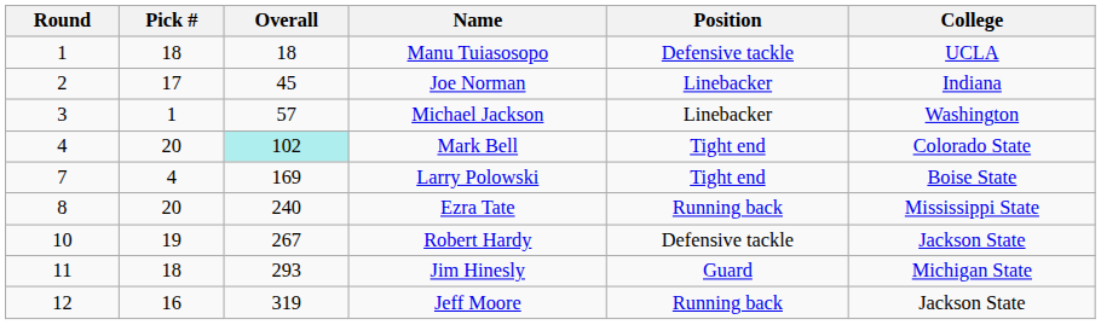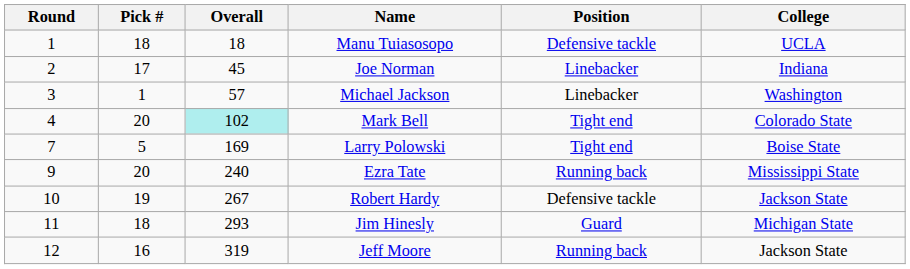 <table class="wikitable sortable sortable" style="width: 100%; text-align:center">
 <tr>
 <th>Round</th>
 <th>Pick #</th>
 <th>Overall</th>
 <th>Name</th>
 <th>Position</th>
 <th>College</th>
 </tr>
 <tr>
 <td>1</td>
 <td>18</td>
 <td>18</td>
 <td><a href='#'>Manu Tuiasosopo</a></td>
 <td><a href='#'>Defensive tackle</a></td>
 <td><a href='#'>UCLA</a></td>
 </tr>
 <tr>
 <td>2</td>
 <td>17</td>
 <td>45</td>
 <td><a href='#'>Joe Norman</a></td>
 <td><a href='#'>Linebacker</a></td>
 <td><a href='#'>Indiana</a></td>
 </tr>
 <tr>
 <td>3</td>
 <td>1</td>
 <td>57</td>
 <td><a href='#'>Michael Jackson</a></td>
 <td>Linebacker</td>
 <td><a href='#'>Washington</a></td>
 </tr>
 <tr>
 <td>4</td>
 <td>20</td>
 <td style="background: paleturquoise;">102</td>
 <td><a href='#'>Mark Bell</a></td>
 <td><a href='#'>Tight end</a></td>
 <td><a href='#'>Colorado State</a></td>
 </tr>
 <tr>
 <td>7</td>
-<td>4</td>
+<td>5</td>
 <td>169</td>
 <td><a href='#'>Larry Polowski</a></td>
 <td><a href='#'>Tight end</a></td>
 <td><a href='#'>Boise State</a></td>
 </tr>
 <tr>
-<td>8</td>
+<td>9</td>
 <td>20</td>
 <td>240</td>
 <td><a href='#'>Ezra Tate</a></td>
 <td><a href='#'>Running back</a></td>
 <td><a href='#'>Mississippi State</a></td>
 </tr>
 <tr>
 <td>10</td>
 <td>19</td>
 <td>267</td>
 <td><a href='#'>Robert Hardy</a></td>
 <td>Defensive tackle</td>
 <td><a href='#'>Jackson State</a></td>
 </tr>
 <tr>
 <td>11</td>
 <td>18</td>
 <td>293</td>
 <td><a href='#'>Jim Hinesly</a></td>
 <td><a href='#'>Guard</a></td>
 <td><a href='#'>Michigan State</a></td>
 </tr>
 <tr>
 <td>12</td>
 <td>16</td>
 <td>319</td>
 <td><a href='#'>Jeff Moore</a></td>
 <td><a href='#'>Running back</a></td>
 <td>Jackson State</td>
 </tr>
 </table>
